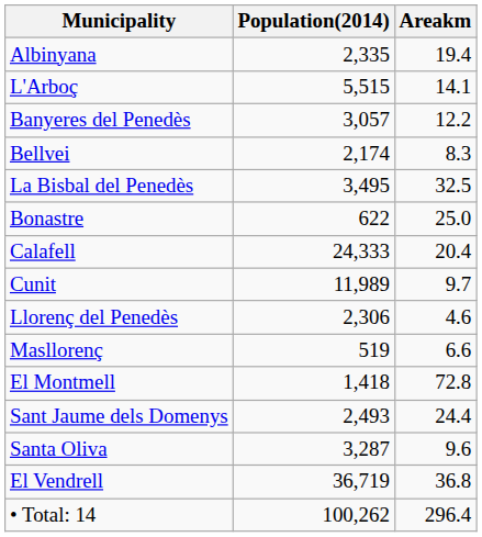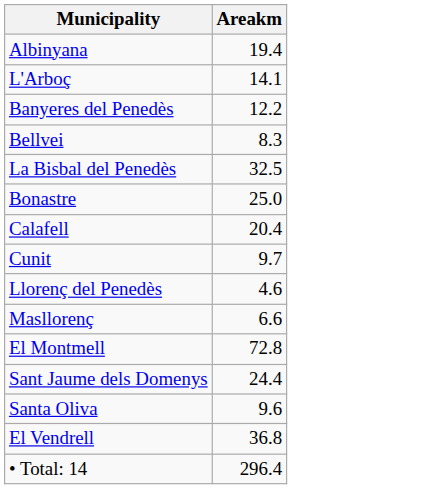 <table class="wikitable sortable">
 <tr>
 <th>Municipality</th>
-<th>Population(2014)</th>
 <th>Areakm</th>
 </tr>
 <tr>
 <td><a href='#'>Albinyana</a></td>
-<td align=right>2,335</td>
 <td align=right>19.4</td>
 </tr>
 <tr>
 <td><a href='#'>L'Arboç</a></td>
-<td align=right>5,515</td>
 <td align=right>14.1</td>
 </tr>
 <tr>
 <td><a href='#'>Banyeres del Penedès</a></td>
-<td align=right>3,057</td>
 <td align=right>12.2</td>
 </tr>
 <tr>
 <td><a href='#'>Bellvei</a></td>
-<td align=right>2,174</td>
 <td align=right>8.3</td>
 </tr>
 <tr>
 <td><a href='#'>La Bisbal del Penedès</a></td>
-<td align=right>3,495</td>
 <td align=right>32.5</td>
 </tr>
 <tr>
 <td><a href='#'>Bonastre</a></td>
-<td align=right>622</td>
 <td align=right>25.0</td>
 </tr>
 <tr>
 <td><a href='#'>Calafell</a></td>
-<td align=right>24,333</td>
 <td align=right>20.4</td>
 </tr>
 <tr>
 <td><a href='#'>Cunit</a></td>
-<td align=right>11,989</td>
 <td align=right>9.7</td>
 </tr>
 <tr>
 <td><a href='#'>Llorenç del Penedès</a></td>
-<td align=right>2,306</td>
 <td align=right>4.6</td>
 </tr>
 <tr>
 <td><a href='#'>Masllorenç</a></td>
-<td align=right>519</td>
 <td align=right>6.6</td>
 </tr>
 <tr>
 <td><a href='#'>El Montmell</a></td>
-<td align=right>1,418</td>
 <td align=right>72.8</td>
 </tr>
 <tr>
 <td><a href='#'>Sant Jaume dels Domenys</a></td>
-<td align=right>2,493</td>
 <td align=right>24.4</td>
 </tr>
 <tr>
 <td><a href='#'>Santa Oliva</a></td>
-<td align=right>3,287</td>
 <td align=right>9.6</td>
 </tr>
 <tr>
 <td><a href='#'>El Vendrell</a></td>
-<td align=right>36,719</td>
 <td align=right>36.8</td>
 </tr>
 <tr>
 <td>• Total: 14</td>
-<td align=right>100,262</td>
 <td align=right>296.4</td>
 </tr>
 </table>
